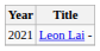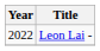 <table class="wikitable plainrowheaders">
 <tr>
 <th scope="col">Year</th>
 <th scope="col">Title</th>
 </tr>
 <tr>
-<td>2021</td>
+<td>2022</td>
 <td><a href='#'>Leon Lai</a> - </td>
 </tr>
 <tr>
 </tr>
 </table>
